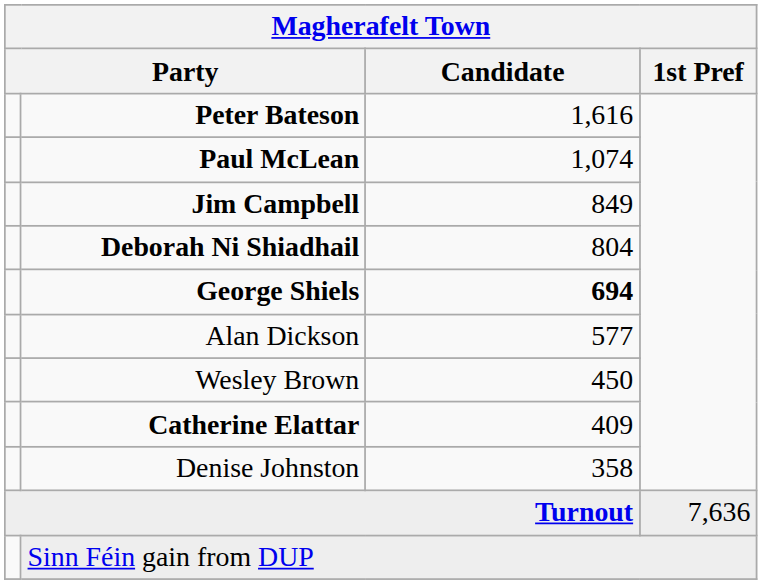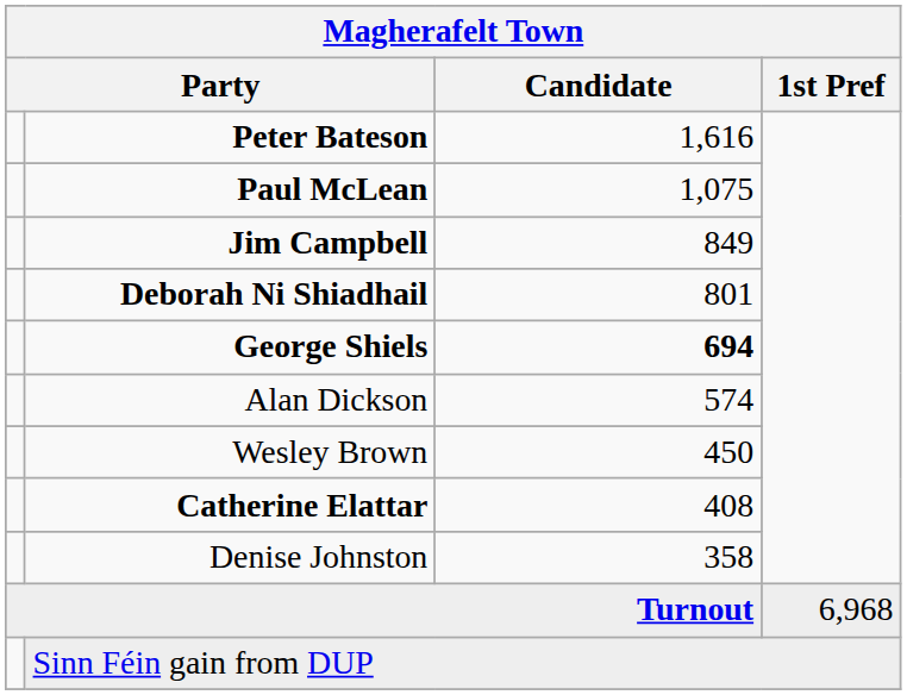 <table class="wikitable">
 <tr>
 <th colspan="4" align="center"><a href='#'>Magherafelt Town</a></th>
 </tr>
 <tr>
 <th colspan="2" align="center" width=200>Party</th>
 <th width=150>Candidate</th>
 <th width=60>1st Pref</th>
 </tr>
 <tr>
 <td></td>
 <td align="right"><strong>Peter Bateson</strong></td>
 <td align="right">1,616</td>
 </tr>
 <tr>
 <td></td>
 <td align="right"><strong>Paul McLean</strong></td>
-<td align="right">1,074</td>
+<td align="right">1,075</td>
 </tr>
 <tr>
 <td></td>
 <td align="right"><strong>Jim Campbell</strong></td>
 <td align="right">849</td>
 </tr>
 <tr>
 <td></td>
 <td align="right"><strong>Deborah Ni Shiadhail</strong></td>
-<td align="right">804</td>
+<td align="right">801</td>
 </tr>
 <tr>
 <td></td>
 <td align="right"><strong>George Shiels</strong></td>
 <td align="right"><strong>694</strong></td>
 </tr>
 <tr>
 <td></td>
 <td align="right">Alan Dickson</td>
-<td align="right">577</td>
+<td align="right">574</td>
 </tr>
 <tr>
 <td></td>
 <td align="right">Wesley Brown</td>
 <td align="right">450</td>
 </tr>
 <tr>
 <td></td>
 <td align="right"><strong>Catherine Elattar</strong></td>
-<td align="right">409</td>
+<td align="right">408</td>
 </tr>
 <tr>
 <td></td>
 <td align="right">Denise Johnston</td>
 <td align="right">358</td>
 </tr>
 <tr bgcolor="EEEEEE">
 <td colspan=3 align="right"><strong><a href='#'>Turnout</a></strong></td>
-<td align="right">7,636</td>
+<td align="right">6,968</td>
 </tr>
 <tr>
 <td bgcolor=></td>
 <td colspan=3 bgcolor="EEEEEE"><a href='#'>Sinn Féin</a> gain from <a href='#'>DUP</a></td>
 </tr>
 </table>
